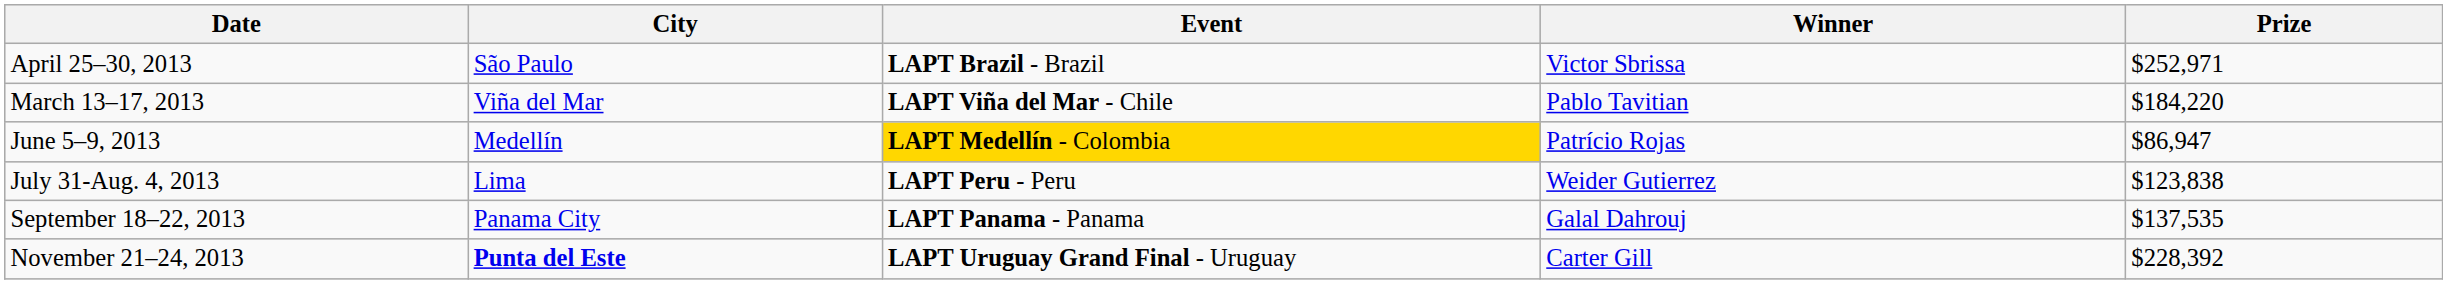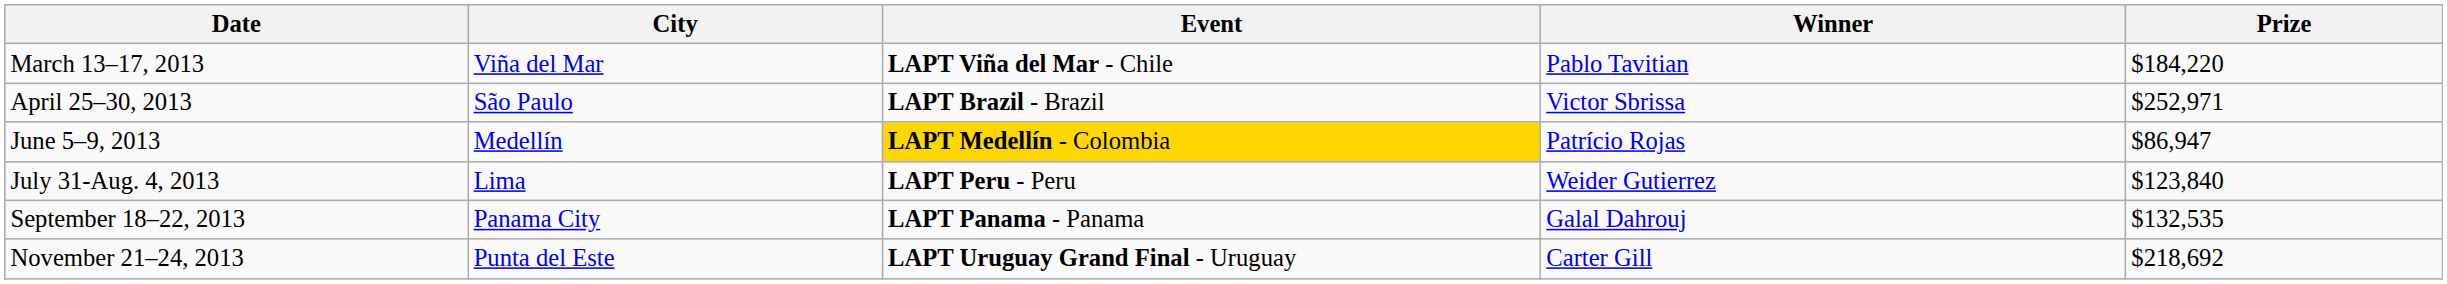 <table class="wikitable" width="100%">
 <tr>
 <th width="19%">Date</th>
 <th width="17%">City</th>
 <th width="27%">Event</th>
 <th width="24%">Winner</th>
 <th width="13%">Prize</th>
 </tr>
 <tr>
+<td>March 13–17, 2013</td>
+<td> <a href='#'>Viña del Mar</a></td>
+<td><strong>LAPT Viña del Mar</strong> - Chile</td>
+<td> <a href='#'>Pablo Tavitian</a></td>
+<td>$184,220</td>
+</tr>
+<tr>
 <td>April 25–30, 2013</td>
 <td> <a href='#'>São Paulo</a></td>
 <td><strong>LAPT Brazil</strong> - Brazil</td>
 <td> <a href='#'>Victor Sbrissa</a></td>
 <td>$252,971</td>
-</tr>
-<tr>
-<td>March 13–17, 2013</td>
-<td> <a href='#'>Viña del Mar</a></td>
-<td><strong>LAPT Viña del Mar</strong> - Chile</td>
-<td> <a href='#'>Pablo Tavitian</a></td>
-<td>$184,220</td>
 </tr>
 <tr>
 <td>June 5–9, 2013</td>
 <td> <a href='#'>Medellín</a></td>
 <td style="background: gold;"><strong>LAPT Medellín</strong> - Colombia</td>
 <td> <a href='#'>Patrício Rojas</a></td>
 <td>$86,947</td>
 </tr>
 <tr>
 <td>July 31-Aug. 4, 2013</td>
 <td> <a href='#'>Lima</a></td>
 <td><strong>LAPT Peru</strong> - Peru</td>
 <td> <a href='#'>Weider Gutierrez</a></td>
-<td>$123,838</td>
+<td>$123,840</td>
 </tr>
 <tr>
 <td>September 18–22, 2013</td>
 <td> <a href='#'>Panama City</a></td>
 <td><strong>LAPT Panama</strong> - Panama</td>
 <td> <a href='#'>Galal Dahrouj</a></td>
-<td>$137,535</td>
+<td>$132,535</td>
 </tr>
 <tr>
 <td>November 21–24, 2013</td>
-<td><strong> <a href='#'>Punta del Este</a></strong></td>
+<td> <a href='#'>Punta del Este</a></td>
 <td><strong>LAPT Uruguay Grand Final</strong> - Uruguay</td>
 <td> <a href='#'>Carter Gill</a></td>
-<td>$228,392</td>
+<td>$218,692</td>
 </tr>
 </table>
